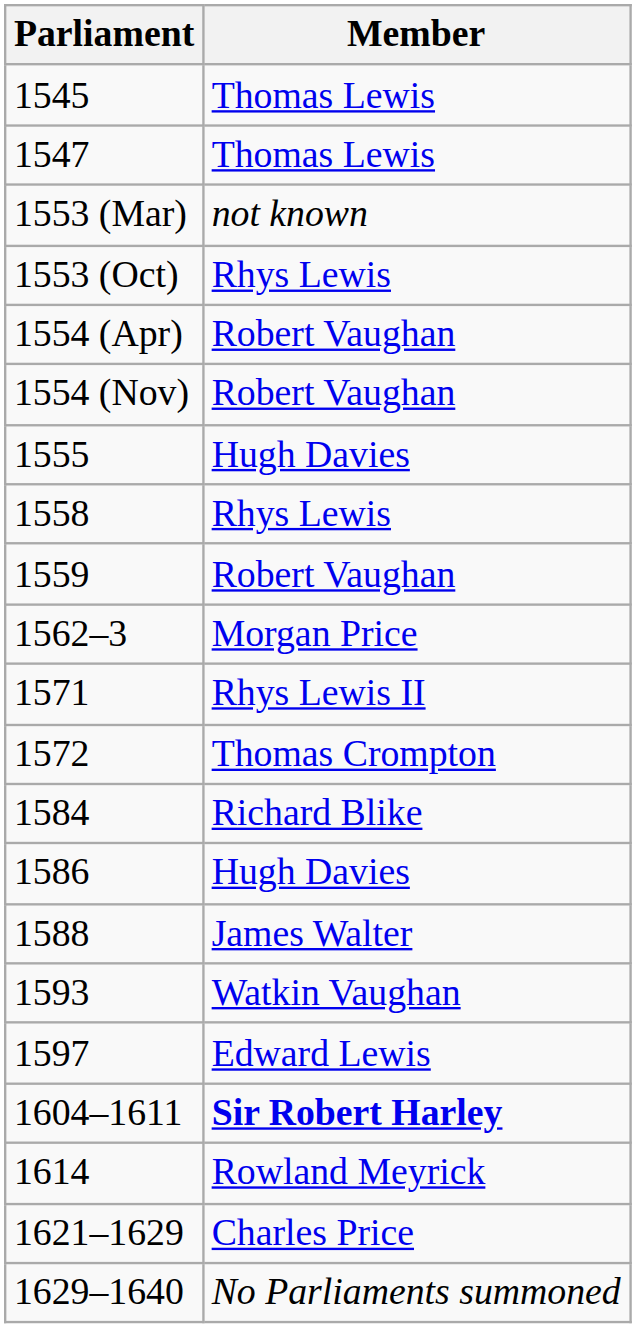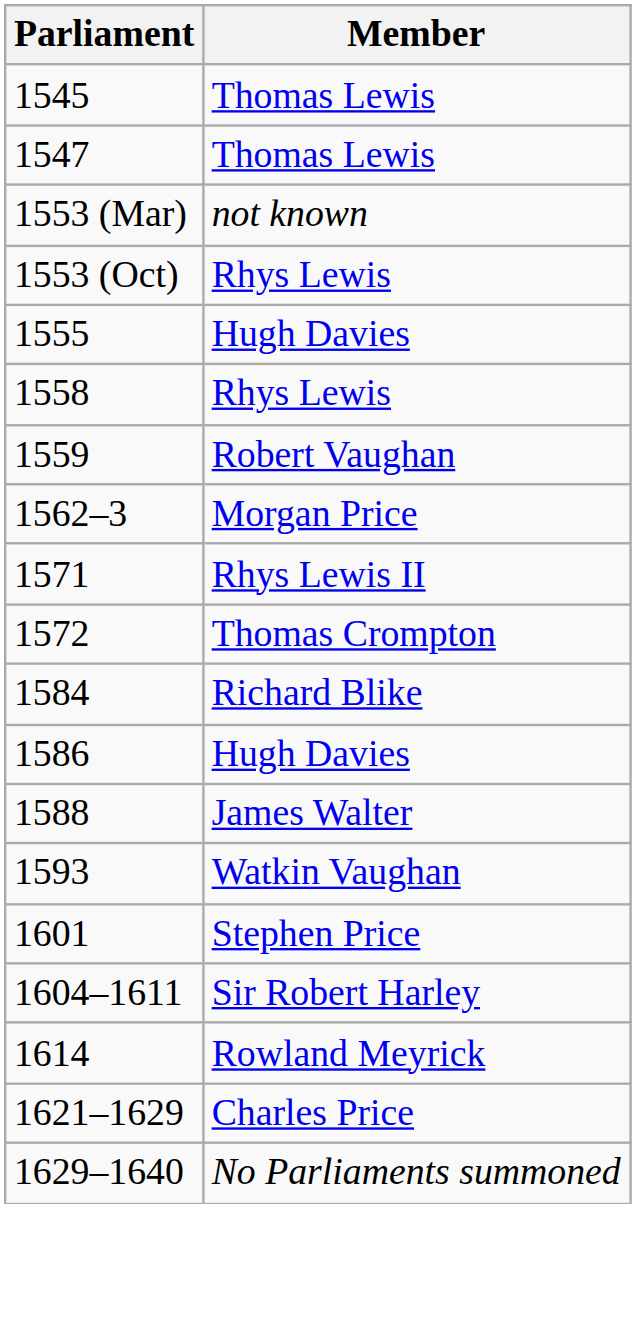 <table class="wikitable">
 <tr>
 <th>Parliament</th>
 <th>Member</th>
 </tr>
 <tr>
 <td>1545</td>
 <td><a href='#'>Thomas Lewis</a></td>
 </tr>
 <tr>
 <td>1547</td>
 <td><a href='#'>Thomas Lewis</a></td>
 </tr>
 <tr>
 <td>1553 (Mar)</td>
 <td><em>not known</em></td>
 </tr>
 <tr>
 <td>1553 (Oct)</td>
 <td><a href='#'>Rhys Lewis</a></td>
-</tr>
-<tr>
-<td>1554 (Apr)</td>
-<td><a href='#'>Robert Vaughan</a></td>
-</tr>
-<tr>
-<td>1554 (Nov)</td>
-<td><a href='#'>Robert Vaughan</a></td>
 </tr>
 <tr>
 <td>1555</td>
 <td><a href='#'>Hugh Davies</a></td>
 </tr>
 <tr>
 <td>1558</td>
 <td><a href='#'>Rhys Lewis</a></td>
 </tr>
 <tr>
 <td>1559</td>
 <td><a href='#'>Robert Vaughan</a></td>
 </tr>
 <tr>
 <td>1562–3</td>
 <td><a href='#'>Morgan Price</a></td>
 </tr>
 <tr>
 <td>1571</td>
 <td><a href='#'>Rhys Lewis II</a></td>
 </tr>
 <tr>
 <td>1572</td>
 <td><a href='#'>Thomas Crompton</a></td>
 </tr>
 <tr>
 <td>1584</td>
 <td><a href='#'>Richard Blike</a></td>
 </tr>
 <tr>
 <td>1586</td>
 <td><a href='#'>Hugh Davies</a></td>
 </tr>
 <tr>
 <td>1588</td>
 <td><a href='#'>James Walter</a></td>
 </tr>
 <tr>
 <td>1593</td>
 <td><a href='#'>Watkin Vaughan</a></td>
 </tr>
 <tr>
-<td>1597</td>
-<td><a href='#'>Edward Lewis</a></td>
+<td>1601</td>
+<td><a href='#'>Stephen Price</a></td>
 </tr>
 <tr>
 <td>1604–1611</td>
-<td><strong><a href='#'>Sir Robert Harley</a></strong></td>
+<td><a href='#'>Sir Robert Harley</a></td>
 </tr>
 <tr>
 <td>1614</td>
 <td><a href='#'>Rowland Meyrick</a></td>
 </tr>
 <tr>
 <td>1621–1629</td>
 <td><a href='#'>Charles Price</a></td>
 </tr>
 <tr>
 <td>1629–1640</td>
 <td><em>No Parliaments summoned</em></td>
 </tr>
 </table>
